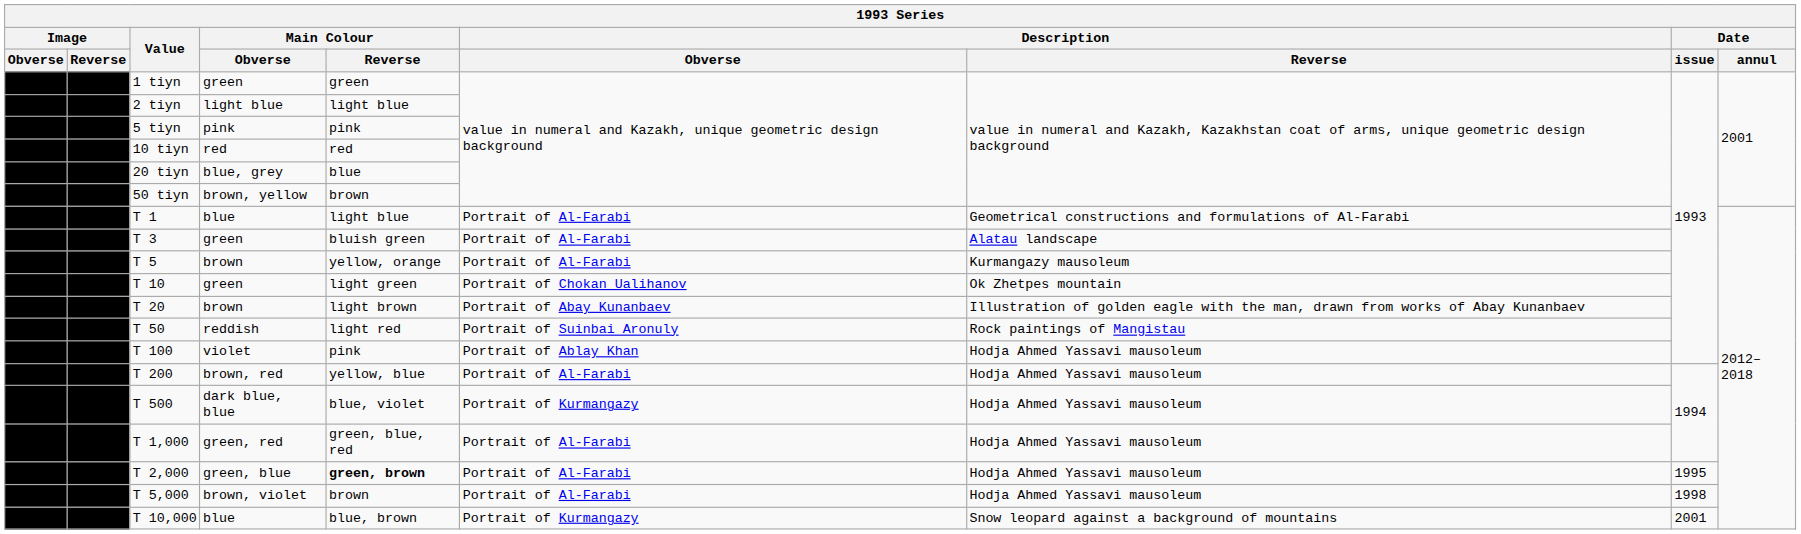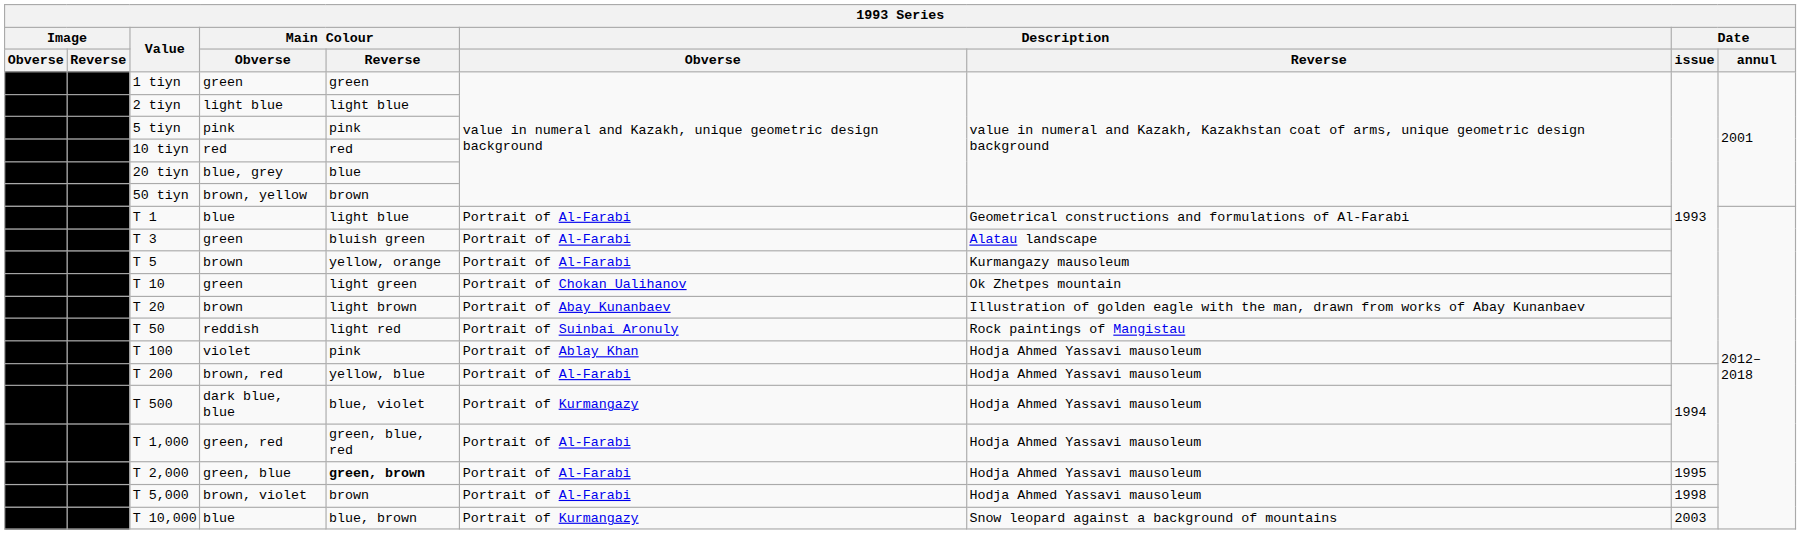 <table class="wikitable" style="font-size: 90%">
 <tr>
 <th colspan=9>1993 Series</th>
 </tr>
 <tr>
 <th colspan=2>Image</th>
 <th rowspan=2>Value</th>
 <th colspan=2>Main Colour</th>
 <th colspan=2>Description</th>
 <th colspan=2>Date</th>
 </tr>
 <tr>
 <th>Obverse</th>
 <th>Reverse</th>
 <th>Obverse</th>
 <th>Reverse</th>
 <th>Obverse</th>
 <th>Reverse</th>
 <th>issue</th>
 <th>annul</th>
 </tr>
 <tr>
 <td align="center" bgcolor="#000000"></td>
 <td align="center" bgcolor="#000000"></td>
 <td>1 tiyn</td>
 <td>green</td>
 <td>green</td>
 <td rowspan=6>value in numeral and Kazakh, unique geometric design background</td>
 <td rowspan=6>value in numeral and Kazakh, Kazakhstan coat of arms, unique geometric design background</td>
 <td rowspan=13>1993</td>
 <td rowspan=6>2001</td>
 </tr>
 <tr>
 <td align="center" bgcolor="#000000"></td>
 <td align="center" bgcolor="#000000"></td>
 <td>2 tiyn</td>
 <td>light blue</td>
 <td>light blue</td>
 </tr>
 <tr>
 <td align="center" bgcolor="#000000"></td>
 <td align="center" bgcolor="#000000"></td>
 <td>5 tiyn</td>
 <td>pink</td>
 <td>pink</td>
 </tr>
 <tr>
 <td align="center" bgcolor="#000000"></td>
 <td align="center" bgcolor="#000000"></td>
 <td>10 tiyn</td>
 <td>red</td>
 <td>red</td>
 </tr>
 <tr>
 <td align="center" bgcolor="#000000"></td>
 <td align="center" bgcolor="#000000"></td>
 <td>20 tiyn</td>
 <td>blue, grey</td>
 <td>blue</td>
 </tr>
 <tr>
 <td align="center" bgcolor="#000000"></td>
 <td align="center" bgcolor="#000000"></td>
 <td>50 tiyn</td>
 <td>brown, yellow</td>
 <td>brown</td>
 </tr>
 <tr>
 <td align="center" bgcolor="#000000"></td>
 <td align="center" bgcolor="#000000"></td>
 <td>T 1</td>
 <td>blue</td>
 <td>light blue</td>
 <td>Portrait of <a href='#'>Al-Farabi</a></td>
 <td>Geometrical constructions and formulations of Al-Farabi</td>
 <td rowspan=13>2012–2018</td>
 </tr>
 <tr>
 <td align="center" bgcolor="#000000"></td>
 <td align="center" bgcolor="#000000"></td>
 <td>T 3</td>
 <td>green</td>
 <td>bluish green</td>
 <td>Portrait of <a href='#'>Al-Farabi</a></td>
 <td><a href='#'>Alatau</a> landscape</td>
 </tr>
 <tr>
 <td align="center" bgcolor="#000000"></td>
 <td align="center" bgcolor="#000000"></td>
 <td>T 5</td>
 <td>brown</td>
 <td>yellow, orange</td>
 <td>Portrait of <a href='#'>Al-Farabi</a></td>
 <td>Kurmangazy mausoleum</td>
 </tr>
 <tr>
 <td align="center" bgcolor="#000000"></td>
 <td align="center" bgcolor="#000000"></td>
 <td>T 10</td>
 <td>green</td>
 <td>light green</td>
 <td>Portrait of <a href='#'>Chokan Ualihanov</a></td>
 <td>Ok Zhetpes mountain</td>
 </tr>
 <tr>
 <td align="center" bgcolor="#000000"></td>
 <td align="center" bgcolor="#000000"></td>
 <td>T 20</td>
 <td>brown</td>
 <td>light brown</td>
 <td>Portrait of <a href='#'>Abay Kunanbaev</a></td>
 <td>Illustration of golden eagle with the man, drawn from works of Abay Kunanbaev</td>
 </tr>
 <tr>
 <td align="center" bgcolor="#000000"></td>
 <td align="center" bgcolor="#000000"></td>
 <td>T 50</td>
 <td>reddish</td>
 <td>light red</td>
 <td>Portrait of <a href='#'>Suinbai Aronuly</a></td>
 <td>Rock paintings of <a href='#'>Mangistau</a></td>
 </tr>
 <tr>
 <td align="center" bgcolor="#000000"></td>
 <td align="center" bgcolor="#000000"></td>
 <td>T 100</td>
 <td>violet</td>
 <td>pink</td>
 <td>Portrait of <a href='#'>Ablay Khan</a></td>
 <td>Hodja Ahmed Yassavi mausoleum</td>
 </tr>
 <tr>
 <td align="center" bgcolor="#000000"></td>
 <td align="center" bgcolor="#000000"></td>
 <td>T 200</td>
 <td>brown, red</td>
 <td>yellow, blue</td>
 <td>Portrait of <a href='#'>Al-Farabi</a></td>
 <td>Hodja Ahmed Yassavi mausoleum</td>
 <td rowspan=3>1994</td>
 </tr>
 <tr>
 <td align="center" bgcolor="#000000"></td>
 <td align="center" bgcolor="#000000"></td>
 <td>T 500</td>
 <td>dark blue, blue</td>
 <td>blue, violet</td>
 <td>Portrait of <a href='#'>Kurmangazy</a></td>
 <td>Hodja Ahmed Yassavi mausoleum</td>
 </tr>
 <tr>
 <td align="center" bgcolor="#000000"></td>
 <td align="center" bgcolor="#000000"></td>
 <td>T 1,000</td>
 <td>green, red</td>
 <td>green, blue, red</td>
 <td>Portrait of <a href='#'>Al-Farabi</a></td>
 <td>Hodja Ahmed Yassavi mausoleum</td>
 </tr>
 <tr>
 <td align="center" bgcolor="#000000"></td>
 <td align="center" bgcolor="#000000"></td>
 <td>T 2,000</td>
 <td>green, blue</td>
 <td><strong>green, brown</strong></td>
 <td>Portrait of <a href='#'>Al-Farabi</a></td>
 <td>Hodja Ahmed Yassavi mausoleum</td>
 <td>1995</td>
 </tr>
 <tr>
 <td align="center" bgcolor="#000000"></td>
 <td align="center" bgcolor="#000000"></td>
 <td>T 5,000</td>
 <td>brown, violet</td>
 <td>brown</td>
 <td>Portrait of <a href='#'>Al-Farabi</a></td>
 <td>Hodja Ahmed Yassavi mausoleum</td>
 <td>1998</td>
 </tr>
 <tr>
 <td align="center" bgcolor="#000000"></td>
 <td align="center" bgcolor="#000000"></td>
 <td>T 10,000</td>
 <td>blue</td>
 <td>blue, brown</td>
 <td>Portrait of <a href='#'>Kurmangazy</a></td>
 <td>Snow leopard against a background of mountains</td>
-<td>2001</td>
+<td>2003</td>
 </tr>
 </table>
